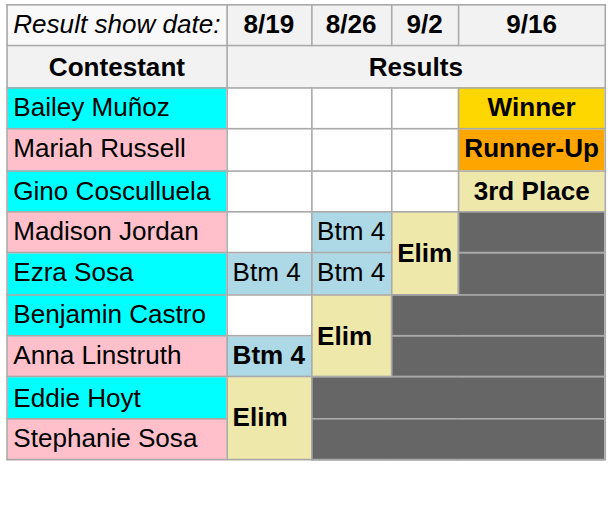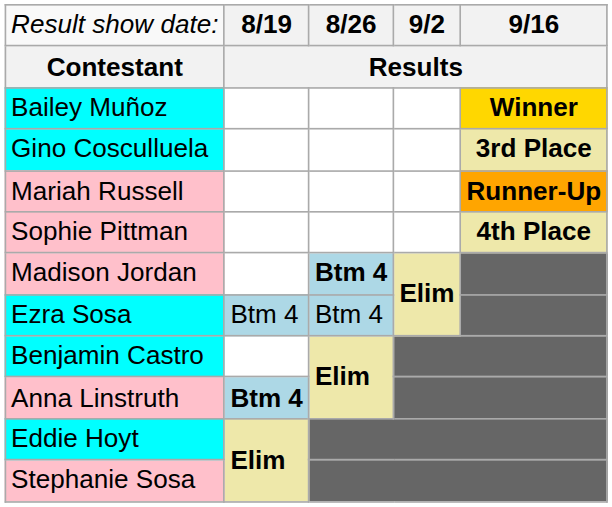 <table class="wikitable"  style="margin: auto;">
 <tr>
 <td align="right"><em>Result show date:</em></td>
 <th>8/19</th>
 <th>8/26</th>
 <th>9/2</th>
 <th>9/16</th>
 </tr>
 <tr>
 <th>Contestant</th>
 <th colspan="4" align="center">Results</th>
 </tr>
 <tr>
 <td style="background:cyan;">Bailey Muñoz</td>
 <td style="background:white;"></td>
 <td style="background:white;"></td>
 <td style="background:white;"></td>
 <td style="background:gold;text-align:center;"><strong>Winner</strong></td>
 </tr>
 <tr>
+<td style="background:cyan;">Gino Cosculluela</td>
+<td style="background:white;"></td>
+<td style="background:white;"></td>
+<td style="background:white;"></td>
+<td style="background:palegoldenrod;text-align:center;"><strong>3rd Place</strong></td>
+</tr>
+<tr>
 <td style="background:pink;">Mariah Russell</td>
 <td style="background:white;"></td>
 <td style="background:white;"></td>
 <td style="background:white;"></td>
 <td style="background:orange;text-align:center;"><strong>Runner-Up</strong></td>
 </tr>
 <tr>
-<td style="background:cyan;">Gino Cosculluela</td>
+<td style="background:pink;">Sophie Pittman</td>
 <td style="background:white;"></td>
 <td style="background:white;"></td>
 <td style="background:white;"></td>
-<td style="background:palegoldenrod;text-align:center;"><strong>3rd Place</strong></td>
+<td style="background:palegoldenrod;text-align:center;"><strong>4th Place</strong></td>
 </tr>
 <tr>
 <td style="background:pink;">Madison Jordan</td>
 <td style="background:white;"></td>
-<td style="background:lightblue;">Btm 4</td>
+<td style="background:lightblue;"><strong>Btm 4</strong></td>
 <td style="background:palegoldenrod;" rowspan="2"><strong>Elim</strong></td>
 <td colspan="1" style="background:#666;"></td>
 </tr>
 <tr>
 <td style="background:cyan;">Ezra Sosa</td>
 <td style="background:lightblue;">Btm 4</td>
 <td style="background:lightblue;">Btm 4</td>
 <td colspan="1" style="background:#666;"></td>
 </tr>
 <tr>
 <td style="background:cyan;">Benjamin Castro</td>
 <td style="background:white;"></td>
 <td style="background:palegoldenrod;" rowspan="2"><strong>Elim</strong></td>
 <td colspan="2" style="background:#666;"></td>
 </tr>
 <tr>
 <td style="background:pink;">Anna Linstruth</td>
 <td style="background:lightblue;"><strong>Btm 4</strong></td>
 <td colspan="2" style="background:#666;"></td>
 </tr>
 <tr>
 <td style="background:cyan;">Eddie Hoyt</td>
 <td style="background:palegoldenrod;" rowspan="2"><strong>Elim</strong></td>
 <td colspan="3" style="background:#666;"></td>
 </tr>
 <tr>
 <td style="background:pink;">Stephanie Sosa</td>
 <td colspan="3" style="background:#666;"></td>
 </tr>
 </table>
